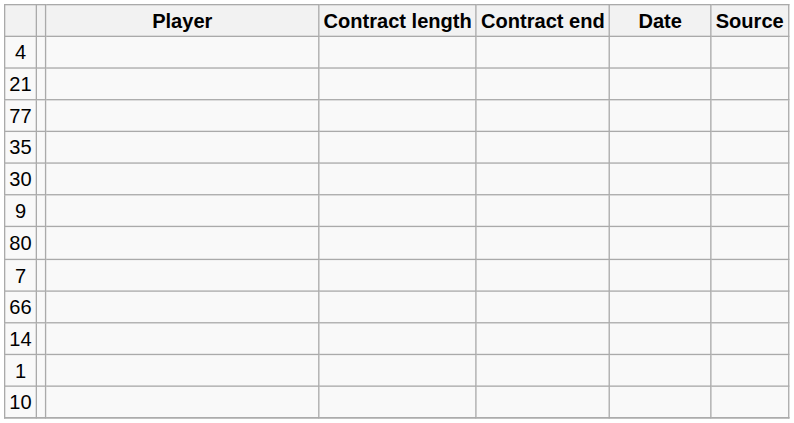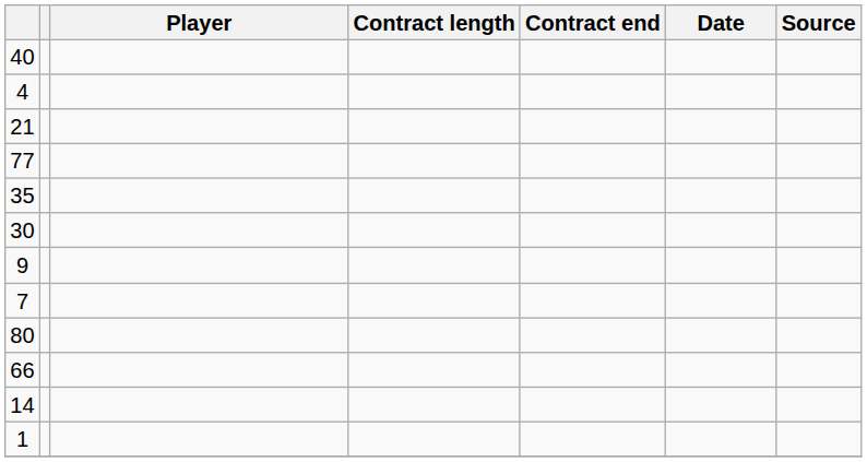 <table class="wikitable plainrowheaders sortable" style="font-size:95%">
 <tr>
 <th></th>
 <th></th>
 <th scope="col" style="width:200px;"><strong>Player</strong></th>
 <th><strong>Contract length</strong></th>
 <th><strong>Contract end</strong></th>
 <th scope="col" style="width:70px;"><strong>Date</strong></th>
 <th><strong>Source</strong></th>
+</tr>
+<tr>
+<td align=center>40</td>
+<td align=center></td>
+<td></td>
+<td align=center></td>
+<td align=center></td>
+<td align=center></td>
+<td align=center></td>
 </tr>
 <tr>
 <td align=center>4</td>
 <td align=center></td>
 <td></td>
 <td align=center></td>
 <td align=center></td>
 <td align=center></td>
 <td align=center></td>
 </tr>
 <tr>
 <td align=center>21</td>
 <td align=center></td>
 <td></td>
 <td align=center></td>
 <td align=center></td>
 <td align=center></td>
 <td align=center></td>
 </tr>
 <tr>
 <td align=center>77</td>
 <td align=center></td>
 <td></td>
 <td align=center></td>
 <td align=center></td>
 <td align=center></td>
 <td align=center></td>
 </tr>
 <tr>
 <td align=center>35</td>
 <td align=center></td>
 <td></td>
 <td align=center></td>
 <td align=center></td>
 <td align=center></td>
 <td align=center></td>
 </tr>
 <tr>
 <td align=center>30</td>
 <td align=center></td>
 <td></td>
 <td align=center></td>
 <td align=center></td>
 <td align=center></td>
 <td align=center></td>
 </tr>
 <tr>
 <td align=center>9</td>
 <td align=center></td>
 <td></td>
 <td align=center></td>
 <td align=center></td>
 <td align=center></td>
 <td align=center></td>
 </tr>
 <tr>
-<td align=center>80</td>
+<td align=center>7</td>
 <td align=center></td>
 <td></td>
 <td align=center></td>
 <td align=center></td>
 <td align=center></td>
 <td align=center></td>
 </tr>
 <tr>
-<td align=center>7</td>
+<td align=center>80</td>
 <td align=center></td>
 <td></td>
 <td align=center></td>
 <td align=center></td>
 <td align=center></td>
 <td align=center></td>
 </tr>
 <tr>
 <td align=center>66</td>
 <td align=center></td>
 <td></td>
 <td align=center></td>
 <td align=center></td>
 <td align=center></td>
 <td align=center></td>
 </tr>
 <tr>
 <td align=center>14</td>
 <td align=center></td>
 <td></td>
 <td align=center></td>
 <td align=center></td>
 <td align=center></td>
 <td align=center></td>
 </tr>
 <tr>
 <td align=center>1</td>
 <td align=center></td>
 <td></td>
 <td align=center></td>
 <td align=center></td>
 <td align=center></td>
 <td align=center></td>
 </tr>
 <tr>
-<td align=center>10</td>
-<td align=center></td>
-<td></td>
-<td align=center></td>
-<td align=center></td>
-<td align=center></td>
-<td align=center></td>
-</tr>
-<tr>
 </tr>
 </table>
